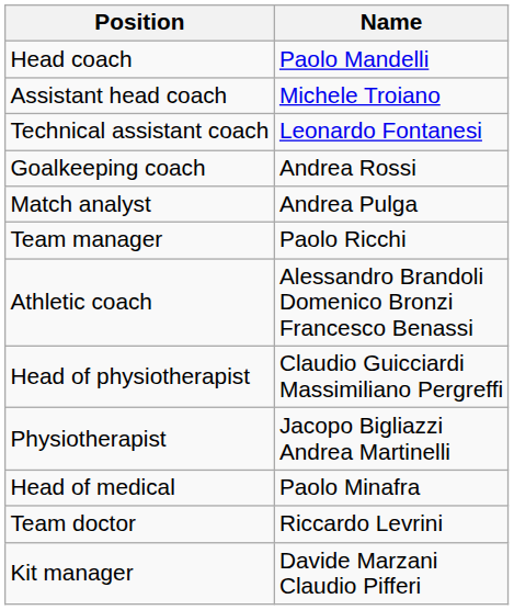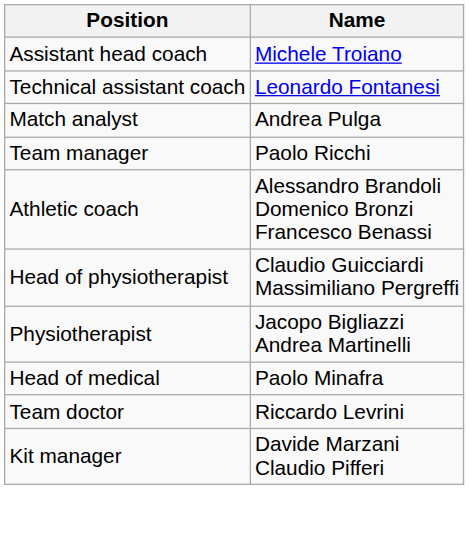 <table class="wikitable">
 <tr>
 <th>Position</th>
 <th>Name</th>
-</tr>
-<tr>
-<td>Head coach</td>
-<td> <a href='#'>Paolo Mandelli</a></td>
 </tr>
 <tr>
 <td>Assistant head coach</td>
 <td> <a href='#'>Michele Troiano</a></td>
 </tr>
 <tr>
 <td>Technical assistant coach</td>
 <td> <a href='#'>Leonardo Fontanesi</a></td>
-</tr>
-<tr>
-<td>Goalkeeping coach</td>
-<td> Andrea Rossi</td>
 </tr>
 <tr>
 <td>Match analyst</td>
 <td> Andrea Pulga</td>
 </tr>
 <tr>
 <td>Team manager</td>
 <td> Paolo Ricchi</td>
 </tr>
 <tr>
 <td>Athletic coach</td>
 <td> Alessandro Brandoli <br>  Domenico Bronzi <br>  Francesco Benassi</td>
 </tr>
 <tr>
 <td>Head of physiotherapist</td>
 <td> Claudio Guicciardi <br>  Massimiliano Pergreffi</td>
 </tr>
 <tr>
 <td>Physiotherapist</td>
 <td> Jacopo Bigliazzi <br>  Andrea Martinelli</td>
 </tr>
 <tr>
 <td>Head of medical</td>
 <td> Paolo Minafra</td>
 </tr>
 <tr>
 <td>Team doctor</td>
 <td> Riccardo Levrini</td>
 </tr>
 <tr>
 <td>Kit manager</td>
 <td> Davide Marzani <br>  Claudio Pifferi</td>
 </tr>
 </table>
